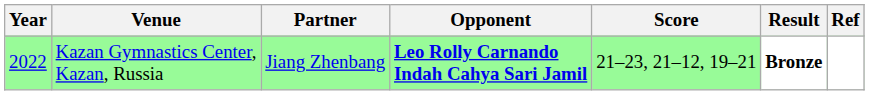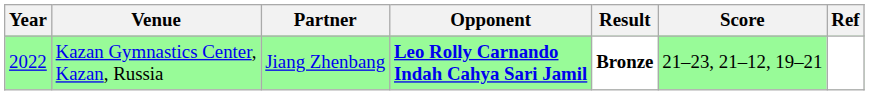 <table class="sortable wikitable" style="font-size: 90%;">
 <tr>
 <th>Year</th>
 <th>Venue</th>
 <th>Partner</th>
 <th>Opponent</th>
+<th>Result</th>
 <th>Score</th>
-<th>Result</th>
 <th>Ref</th>
 </tr>
 <tr style="background:#98FB98">
 <td align="center"><a href='#'>2022</a></td>
 <td align="left"><a href='#'>Kazan Gymnastics Center</a>,<br><a href='#'>Kazan</a>, Russia</td>
 <td align="left"> <a href='#'>Jiang Zhenbang</a></td>
 <td align="left"><strong> <a href='#'>Leo Rolly Carnando</a><br> <a href='#'>Indah Cahya Sari Jamil</a></strong></td>
+<td style="text-align:left; background:white"> <strong>Bronze</strong></td>
 <td align="left">21–23, 21–12, 19–21</td>
-<td style="text-align:left; background:white"> <strong>Bronze</strong></td>
 <td style="text-align:center; background:white"></td>
 </tr>
 </table>
